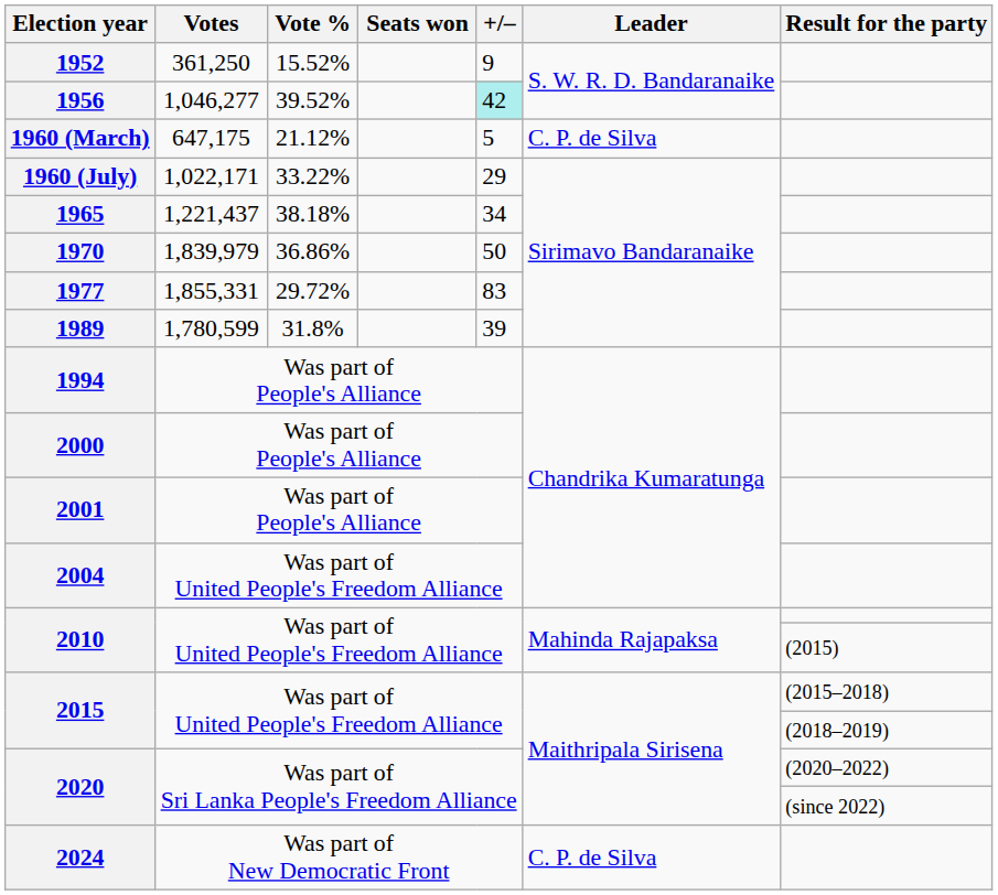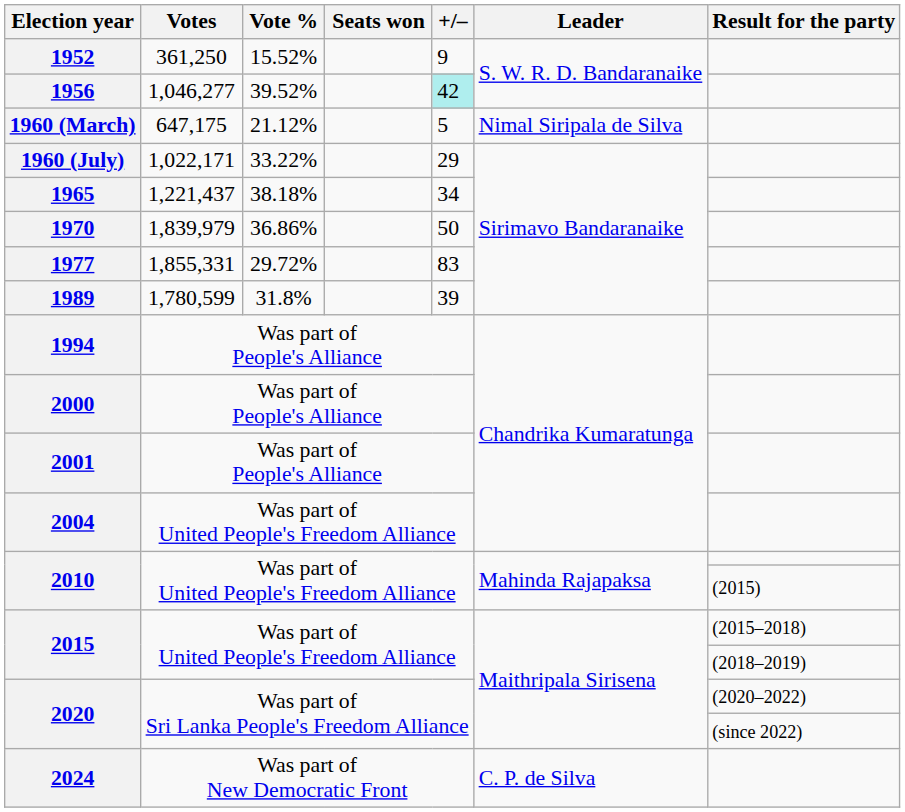 <table class="sortable wikitable">
 <tr>
 <th>Election year</th>
 <th>Votes</th>
 <th>Vote %</th>
 <th>Seats won</th>
 <th>+/–</th>
 <th>Leader</th>
 <th>Result for the party</th>
 </tr>
 <tr>
 <th><a href='#'>1952</a></th>
 <td align=center>361,250</td>
 <td align=center>15.52%</td>
 <td></td>
 <td>  9</td>
 <td rowspan="2"><a href='#'>S. W. R. D. Bandaranaike</a></td>
 <td></td>
 </tr>
 <tr>
 <th><a href='#'>1956</a></th>
 <td align=center>1,046,277</td>
 <td align=center>39.52%</td>
 <td></td>
 <td style="background: paleturquoise;"> 42</td>
 <td></td>
 </tr>
 <tr>
 <th><a href='#'>1960 (March)</a></th>
 <td align=center>647,175</td>
 <td align=center>21.12%</td>
 <td></td>
 <td> 5</td>
-<td><a href='#'>C. P. de Silva</a></td>
+<td><a href='#'>Nimal Siripala de Silva</a></td>
 <td></td>
 </tr>
 <tr>
 <th><a href='#'>1960 (July)</a></th>
 <td align=center>1,022,171</td>
 <td align=center>33.22%</td>
 <td></td>
 <td> 29</td>
 <td rowspan="5"><a href='#'>Sirimavo Bandaranaike</a></td>
 <td></td>
 </tr>
 <tr>
 <th><a href='#'>1965</a></th>
 <td align=center>1,221,437</td>
 <td align=center>38.18%</td>
 <td></td>
 <td> 34</td>
 <td></td>
 </tr>
 <tr>
 <th><a href='#'>1970</a></th>
 <td align=center>1,839,979</td>
 <td align=center>36.86%</td>
 <td></td>
 <td> 50</td>
 <td></td>
 </tr>
 <tr>
 <th><a href='#'>1977</a></th>
 <td align=center>1,855,331</td>
 <td align=center>29.72%</td>
 <td></td>
 <td> 83</td>
 <td></td>
 </tr>
 <tr>
 <th><a href='#'>1989</a></th>
 <td align=center>1,780,599</td>
 <td align=center>31.8%</td>
 <td></td>
 <td> 39</td>
 <td></td>
 </tr>
 <tr>
 <th><a href='#'>1994</a></th>
 <td colspan="4" align=center>Was part of <br> <a href='#'>People's Alliance</a></td>
 <td rowspan="4"><a href='#'>Chandrika Kumaratunga</a></td>
 <td></td>
 </tr>
 <tr>
 <th><a href='#'>2000</a></th>
 <td colspan="4" align=center>Was part of <br> <a href='#'>People's Alliance</a></td>
 <td></td>
 </tr>
 <tr>
 <th><a href='#'>2001</a></th>
 <td colspan="4" align=center>Was part of <br> <a href='#'>People's Alliance</a></td>
 <td></td>
 </tr>
 <tr>
 <th><a href='#'>2004</a></th>
 <td colspan="4" align=center>Was part of <br> <a href='#'>United People's Freedom Alliance</a></td>
 <td></td>
 </tr>
 <tr>
 <th rowspan=2><a href='#'>2010</a></th>
 <td rowspan=2 colspan="4" align=center>Was part of <br> <a href='#'>United People's Freedom Alliance</a></td>
 <td rowspan=2><a href='#'>Mahinda Rajapaksa</a></td>
 <td></td>
 </tr>
 <tr>
 <td> <small>(2015)</small></td>
 </tr>
 <tr>
 <th rowspan=2><a href='#'>2015</a></th>
 <td rowspan=2 colspan="4" align=center>Was part of <br> <a href='#'>United People's Freedom Alliance</a></td>
 <td rowspan="4"><a href='#'>Maithripala Sirisena</a></td>
 <td> <small>(2015–2018)</small></td>
 </tr>
 <tr>
 <td> <small>(2018–2019)</small></td>
 </tr>
 <tr>
 <th rowspan=2><a href='#'>2020</a></th>
 <td rowspan=2 colspan="4" align=center>Was part of <br> <a href='#'>Sri Lanka People's Freedom Alliance</a></td>
 <td> <small>(2020–2022)</small></td>
 </tr>
 <tr>
 <td> <small>(since 2022)</small></td>
 </tr>
 <tr>
 <th><a href='#'>2024</a></th>
 <td colspan="4" align=center>Was part of <br> <a href='#'>New Democratic Front</a></td>
 <td><a href='#'>C. P. de Silva</a></td>
 <td></td>
 </tr>
 </table>
